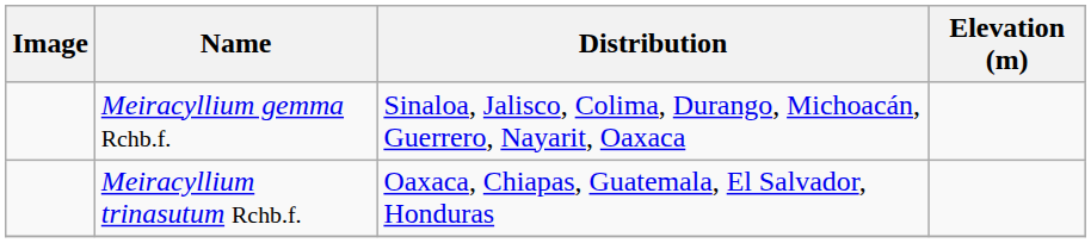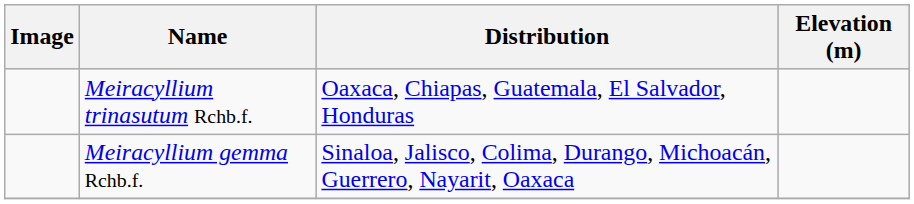 <table class="wikitable">
 <tr>
 <th>Image</th>
 <th>Name</th>
 <th>Distribution</th>
 <th>Elevation (m)</th>
 </tr>
 <tr>
 <td></td>
+<td><em><a href='#'>Meiracyllium trinasutum</a></em> <small>Rchb.f.</small></td>
+<td><a href='#'>Oaxaca</a>, <a href='#'>Chiapas</a>, <a href='#'>Guatemala</a>, <a href='#'>El Salvador</a>, <a href='#'>Honduras</a></td>
+<td></td>
+</tr>
+<tr>
+<td></td>
 <td><em><a href='#'>Meiracyllium gemma</a></em> <small>Rchb.f.</small></td>
 <td><a href='#'>Sinaloa</a>, <a href='#'>Jalisco</a>, <a href='#'>Colima</a>, <a href='#'>Durango</a>, <a href='#'>Michoacán</a>, <a href='#'>Guerrero</a>, <a href='#'>Nayarit</a>, <a href='#'>Oaxaca</a></td>
 <td></td>
 </tr>
 <tr>
-<td></td>
-<td><em><a href='#'>Meiracyllium trinasutum</a></em> <small>Rchb.f.</small></td>
-<td><a href='#'>Oaxaca</a>, <a href='#'>Chiapas</a>, <a href='#'>Guatemala</a>, <a href='#'>El Salvador</a>, <a href='#'>Honduras</a></td>
-<td></td>
-</tr>
-<tr>
 </tr>
 </table>
